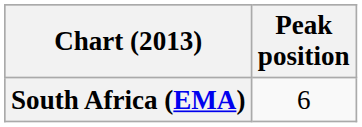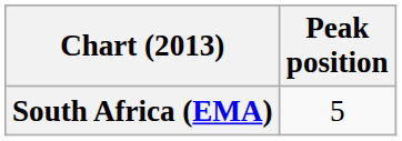 <table class="wikitable sortable plainrowheaders" style="text-align:center;">
 <tr>
 <th scope="col">Chart (2013)</th>
 <th scope="col">Peak<br>position</th>
 </tr>
 <tr>
 <th scope="row">South Africa (<a href='#'>EMA</a>)</th>
-<td>6</td>
+<td>5</td>
 </tr>
 </table>
